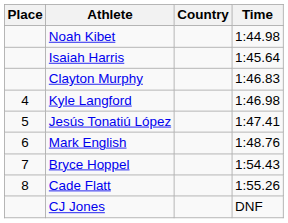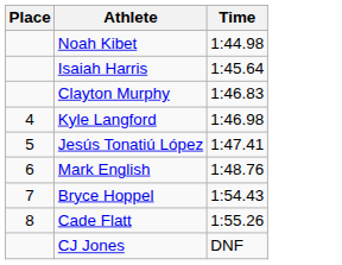 <table class="wikitable">
 <tr>
 <th>Place</th>
 <th>Athlete</th>
-<th>Country</th>
 <th>Time</th>
 </tr>
 <tr>
 <td align=center></td>
 <td><a href='#'>Noah Kibet</a></td>
-<td></td>
 <td>1:44.98</td>
 </tr>
 <tr>
 <td align=center></td>
 <td><a href='#'>Isaiah Harris</a></td>
-<td></td>
 <td>1:45.64</td>
 </tr>
 <tr>
 <td align=center></td>
 <td><a href='#'>Clayton Murphy</a></td>
-<td></td>
 <td>1:46.83</td>
 </tr>
 <tr>
 <td align=center>4</td>
 <td><a href='#'>Kyle Langford</a></td>
-<td></td>
 <td>1:46.98</td>
 </tr>
 <tr>
 <td align=center>5</td>
 <td><a href='#'>Jesús Tonatiú López</a></td>
-<td></td>
 <td>1:47.41</td>
 </tr>
 <tr>
 <td align=center>6</td>
 <td><a href='#'>Mark English</a></td>
-<td></td>
 <td>1:48.76</td>
 </tr>
 <tr>
 <td align=center>7</td>
 <td><a href='#'>Bryce Hoppel</a></td>
-<td></td>
 <td>1:54.43</td>
 </tr>
 <tr>
 <td align=center>8</td>
 <td><a href='#'>Cade Flatt</a></td>
-<td></td>
 <td>1:55.26</td>
 </tr>
 <tr>
 <td align=center></td>
 <td><a href='#'> CJ Jones</a></td>
-<td></td>
 <td>DNF</td>
 </tr>
 </table>
